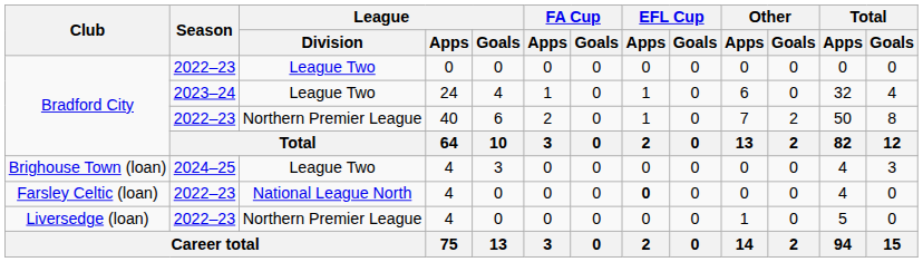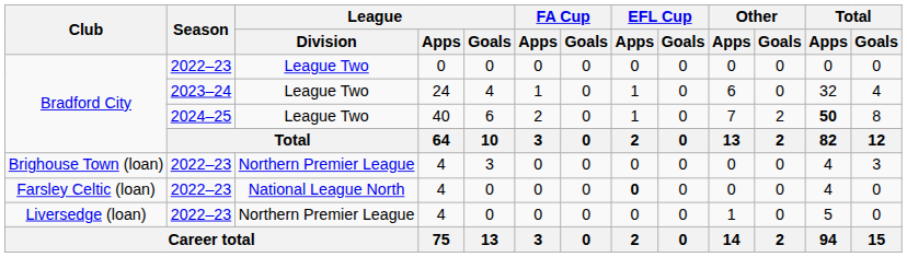 <table class=wikitable style=text-align:center>
 <tr>
 <th rowspan=2>Club</th>
 <th rowspan=2>Season</th>
 <th colspan=3>League</th>
 <th colspan=2><a href='#'>FA Cup</a></th>
 <th colspan=2><a href='#'>EFL Cup</a></th>
 <th colspan=2>Other</th>
 <th colspan=2>Total</th>
 </tr>
 <tr>
 <th>Division</th>
 <th>Apps</th>
 <th>Goals</th>
 <th>Apps</th>
 <th>Goals</th>
 <th>Apps</th>
 <th>Goals</th>
 <th>Apps</th>
 <th>Goals</th>
 <th>Apps</th>
 <th>Goals</th>
 </tr>
 <tr>
 <td rowspan="4"><a href='#'>Bradford City</a></td>
 <td><a href='#'>2022–23</a></td>
 <td><a href='#'>League Two</a></td>
 <td>0</td>
 <td>0</td>
 <td>0</td>
 <td>0</td>
 <td>0</td>
 <td>0</td>
 <td>0</td>
 <td>0</td>
 <td>0</td>
 <td>0</td>
 </tr>
 <tr>
 <td><a href='#'>2023–24</a></td>
 <td>League Two</td>
 <td>24</td>
 <td>4</td>
 <td>1</td>
 <td>0</td>
 <td>1</td>
 <td>0</td>
 <td>6</td>
 <td>0</td>
 <td>32</td>
 <td>4</td>
 </tr>
 <tr>
-<td><a href='#'>2022–23</a></td>
-<td>Northern Premier League</td>
+<td><a href='#'>2024–25</a></td>
+<td>League Two</td>
 <td>40</td>
 <td>6</td>
 <td>2</td>
 <td>0</td>
 <td>1</td>
 <td>0</td>
 <td>7</td>
 <td>2</td>
-<td>50</td>
+<td><strong>50</strong></td>
 <td>8</td>
 </tr>
 <tr>
 <th colspan="2">Total</th>
 <th>64</th>
 <th>10</th>
 <th>3</th>
 <th>0</th>
 <th>2</th>
 <th>0</th>
 <th>13</th>
 <th>2</th>
 <th>82</th>
 <th>12</th>
 </tr>
 <tr>
 <td><a href='#'>Brighouse Town</a> (loan)</td>
-<td><a href='#'>2024–25</a></td>
-<td>League Two</td>
+<td><a href='#'>2022–23</a></td>
+<td><a href='#'>Northern Premier League</a></td>
 <td>4</td>
 <td>3</td>
 <td>0</td>
 <td>0</td>
 <td>0</td>
 <td>0</td>
 <td>0</td>
 <td>0</td>
 <td>4</td>
 <td>3</td>
 </tr>
 <tr>
 <td><a href='#'>Farsley Celtic</a> (loan)</td>
 <td><a href='#'>2022–23</a></td>
 <td><a href='#'>National League North</a></td>
 <td>4</td>
 <td>0</td>
 <td>0</td>
 <td>0</td>
 <td><strong>0</strong></td>
 <td>0</td>
 <td>0</td>
 <td>0</td>
 <td>4</td>
 <td>0</td>
 </tr>
 <tr>
 <td><a href='#'>Liversedge</a> (loan)</td>
 <td><a href='#'>2022–23</a></td>
 <td>Northern Premier League</td>
 <td>4</td>
 <td>0</td>
 <td>0</td>
 <td>0</td>
 <td>0</td>
 <td>0</td>
 <td>1</td>
 <td>0</td>
 <td>5</td>
 <td>0</td>
 </tr>
 <tr>
 <th colspan="3">Career total</th>
 <th>75</th>
 <th>13</th>
 <th>3</th>
 <th>0</th>
 <th>2</th>
 <th>0</th>
 <th>14</th>
 <th>2</th>
 <th>94</th>
 <th>15</th>
 </tr>
 </table>
